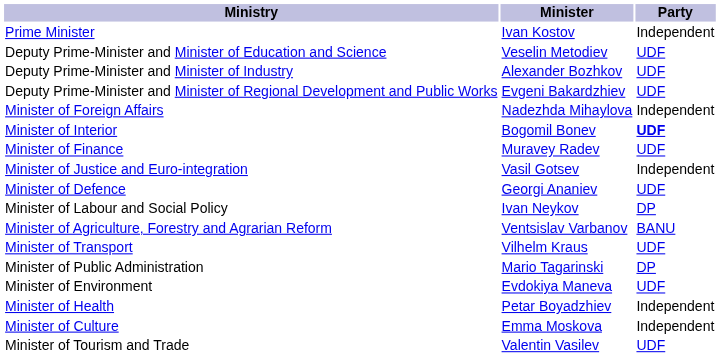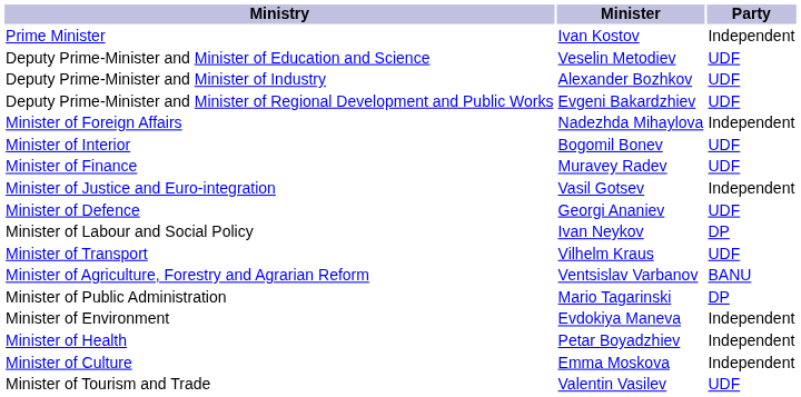 <table class="toccolours" style="margin-bottom: 1em; font-size: 85%;">
 <tr bgcolor="C0C0E0">
 <th>Ministry</th>
 <th>Minister</th>
 <th>Party</th>
 </tr>
 <tr>
 <td><a href='#'>Prime Minister</a></td>
 <td><a href='#'>Ivan Kostov</a></td>
 <td>Independent</td>
 </tr>
 <tr>
 <td>Deputy Prime-Minister and <a href='#'>Minister of Education and Science</a></td>
 <td><a href='#'>Veselin Metodiev</a></td>
 <td><a href='#'>UDF</a></td>
 </tr>
 <tr>
 <td>Deputy Prime-Minister and <a href='#'>Minister of Industry</a></td>
 <td><a href='#'>Alexander Bozhkov</a></td>
 <td><a href='#'>UDF</a></td>
 </tr>
 <tr>
 <td>Deputy Prime-Minister and <a href='#'>Minister of Regional Development and Public Works</a></td>
 <td><a href='#'>Evgeni Bakardzhiev</a></td>
 <td><a href='#'>UDF</a></td>
 </tr>
 <tr>
 <td><a href='#'>Minister of Foreign Affairs</a></td>
 <td><a href='#'>Nadezhda Mihaylova</a></td>
 <td>Independent</td>
 </tr>
 <tr>
 <td><a href='#'>Minister of Interior</a></td>
 <td><a href='#'>Bogomil Bonev</a></td>
-<td><strong><a href='#'>UDF</a></strong></td>
+<td><a href='#'>UDF</a></td>
 </tr>
 <tr>
 <td><a href='#'>Minister of Finance</a></td>
 <td><a href='#'>Muravey Radev</a></td>
 <td><a href='#'>UDF</a></td>
 </tr>
 <tr>
 <td><a href='#'>Minister of Justice and Euro-integration</a></td>
 <td><a href='#'>Vasil Gotsev</a></td>
 <td>Independent</td>
 </tr>
 <tr>
 <td><a href='#'>Minister of Defence</a></td>
 <td><a href='#'>Georgi Ananiev</a></td>
 <td><a href='#'>UDF</a></td>
 </tr>
 <tr>
 <td>Minister of Labour and Social Policy</td>
 <td><a href='#'>Ivan Neykov</a></td>
 <td><a href='#'>DP</a></td>
 </tr>
 <tr>
+<td><a href='#'>Minister of Transport</a></td>
+<td><a href='#'>Vilhelm Kraus</a></td>
+<td><a href='#'>UDF</a></td>
+</tr>
+<tr>
 <td><a href='#'>Minister of Agriculture, Forestry and Agrarian Reform</a></td>
 <td><a href='#'>Ventsislav Varbanov</a></td>
 <td><a href='#'>BANU</a></td>
-</tr>
-<tr>
-<td><a href='#'>Minister of Transport</a></td>
-<td><a href='#'>Vilhelm Kraus</a></td>
-<td><a href='#'>UDF</a></td>
 </tr>
 <tr>
 <td>Minister of Public Administration</td>
 <td><a href='#'>Mario Tagarinski</a></td>
 <td><a href='#'>DP</a></td>
 </tr>
 <tr>
 <td>Minister of Environment</td>
 <td><a href='#'>Evdokiya Maneva</a></td>
-<td><a href='#'>UDF</a></td>
+<td>Independent</td>
 </tr>
 <tr>
 <td><a href='#'>Minister of Health</a></td>
 <td><a href='#'>Petar Boyadzhiev</a></td>
 <td>Independent</td>
 </tr>
 <tr>
 <td><a href='#'>Minister of Culture</a></td>
 <td><a href='#'>Emma Moskova</a></td>
 <td>Independent</td>
 </tr>
 <tr>
 <td>Minister of Tourism and Trade</td>
 <td><a href='#'>Valentin Vasilev</a></td>
 <td><a href='#'>UDF</a></td>
 </tr>
 <tr>
 </tr>
 </table>
